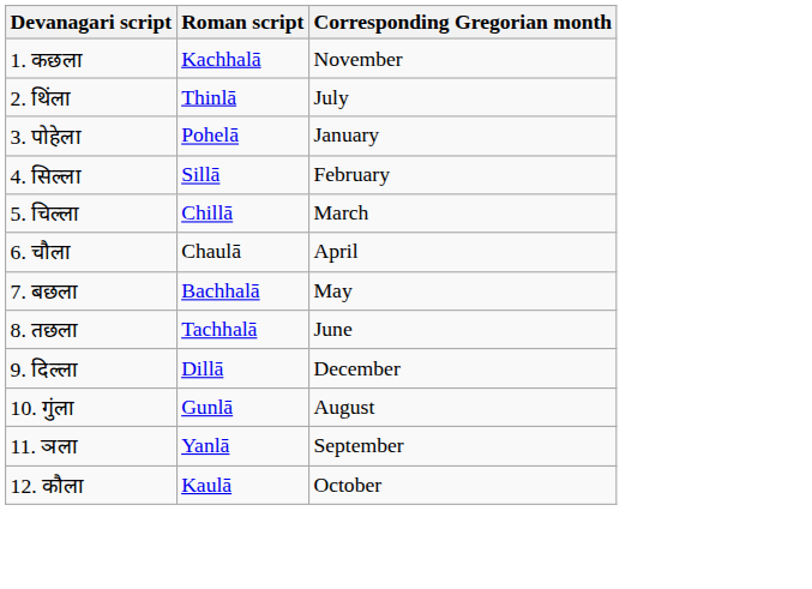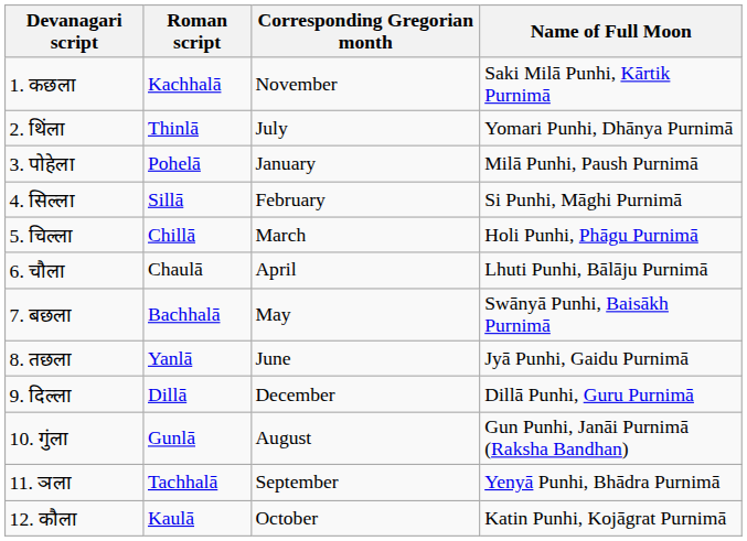 <table class="wikitable" align=center>
 <tr>
 <th>Devanagari script</th>
 <th>Roman script</th>
 <th>Corresponding Gregorian month</th>
+<th>Name of Full Moon</th>
 </tr>
 <tr>
 <td>1. कछला</td>
 <td><a href='#'>Kachhalā</a></td>
 <td>November</td>
+<td>Saki Milā Punhi, <a href='#'>Kārtik Purnimā</a></td>
 </tr>
 <tr>
 <td>2. थिंला</td>
 <td><a href='#'>Thinlā</a></td>
 <td>July</td>
+<td>Yomari Punhi, Dhānya Purnimā</td>
 </tr>
 <tr>
 <td>3. पोहेला</td>
 <td><a href='#'>Pohelā</a></td>
 <td>January</td>
+<td>Milā Punhi, Paush Purnimā</td>
 </tr>
 <tr>
 <td>4. सिल्ला</td>
 <td><a href='#'>Sillā</a></td>
 <td>February</td>
+<td>Si Punhi, Māghi Purnimā</td>
 </tr>
 <tr>
 <td>5. चिल्ला</td>
 <td><a href='#'>Chillā</a></td>
 <td>March</td>
+<td>Holi Punhi, <a href='#'>Phāgu Purnimā</a></td>
 </tr>
 <tr>
 <td>6. चौला</td>
 <td>Chaulā</td>
 <td>April</td>
+<td>Lhuti Punhi, Bālāju Purnimā</td>
 </tr>
 <tr>
 <td>7. बछला</td>
 <td><a href='#'>Bachhalā</a></td>
 <td>May</td>
+<td>Swānyā Punhi, <a href='#'>Baisākh Purnimā</a></td>
 </tr>
 <tr>
 <td>8. तछला</td>
-<td><a href='#'>Tachhalā</a></td>
+<td><a href='#'>Yanlā</a></td>
 <td>June</td>
+<td>Jyā Punhi, Gaidu Purnimā</td>
 </tr>
 <tr>
 <td>9. दिल्ला</td>
 <td><a href='#'>Dillā</a></td>
 <td>December</td>
+<td>Dillā Punhi, <a href='#'>Guru Purnimā</a></td>
 </tr>
 <tr>
 <td>10. गुंला</td>
 <td><a href='#'>Gunlā</a></td>
 <td>August</td>
+<td>Gun Punhi, Janāi Purnimā (<a href='#'>Raksha Bandhan</a>)</td>
 </tr>
 <tr>
 <td>11. ञला</td>
-<td><a href='#'>Yanlā</a></td>
+<td><a href='#'>Tachhalā</a></td>
 <td>September</td>
+<td><a href='#'>Yenyā</a> Punhi, Bhādra Purnimā</td>
 </tr>
 <tr>
 <td>12. कौला</td>
 <td><a href='#'>Kaulā</a></td>
 <td>October</td>
+<td>Katin Punhi, Kojāgrat Purnimā</td>
 </tr>
 </table>
